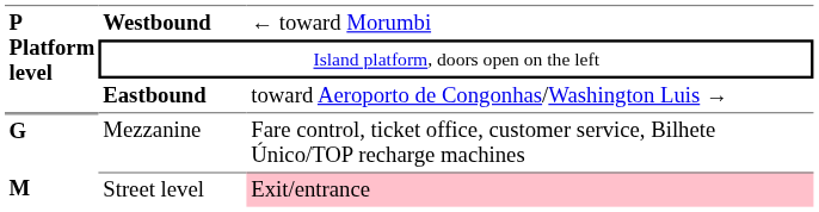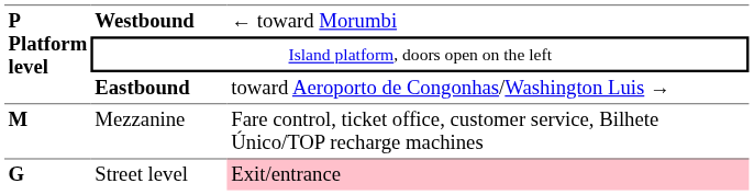 <table table border=0 cellspacing=0 cellpadding=3>
 <tr>
 <td style="border-top:solid 1px gray;border-bottom:solid 1px gray;vertical-align:top;" rowspan=4><strong>P<br>Platform level</strong></td>
 </tr>
 <tr>
 <td style="border-top:solid 1px gray;"><span><strong>Westbound</strong></span></td>
 <td style="border-top:solid 1px gray;">←  toward <a href='#'>Morumbi</a></td>
 </tr>
 <tr>
 <td style="border-top:solid 2px black;border-right:solid 2px black;border-left:solid 2px black;border-bottom:solid 2px black;text-align:center;" colspan=5><small><a href='#'>Island platform</a>, doors open on the left</small></td>
 </tr>
 <tr>
 <td style="border-bottom:solid 1px gray;"><span><strong>Eastbound</strong></span></td>
 <td style="border-bottom:solid 1px gray;"> toward <a href='#'>Aeroporto de Congonhas</a>/<a href='#'>Washington Luis</a> →</td>
 </tr>
 <tr>
-<td style="border-top:solid 1px gray;vertical-align:top;" width=50><strong>G</strong></td>
+<td style="vertical-align:top;"><strong>M</strong></td>
 <td style="vertical-align:top;">Mezzanine</td>
 <td style="vertical-align:top;">Fare control, ticket office, customer service, Bilhete Único/TOP recharge machines</td>
 </tr>
 <tr>
-<td style="vertical-align:top;"><strong>M</strong></td>
+<td style="border-top:solid 1px gray;vertical-align:top;" width=50><strong>G</strong></td>
 <td style="border-top:solid 1px gray;vertical-align:top;" width=100>Street level</td>
 <td style="background: pink; border-top:solid 1px gray;vertical-align:top;" width=400>Exit/entrance</td>
 </tr>
 </table>
